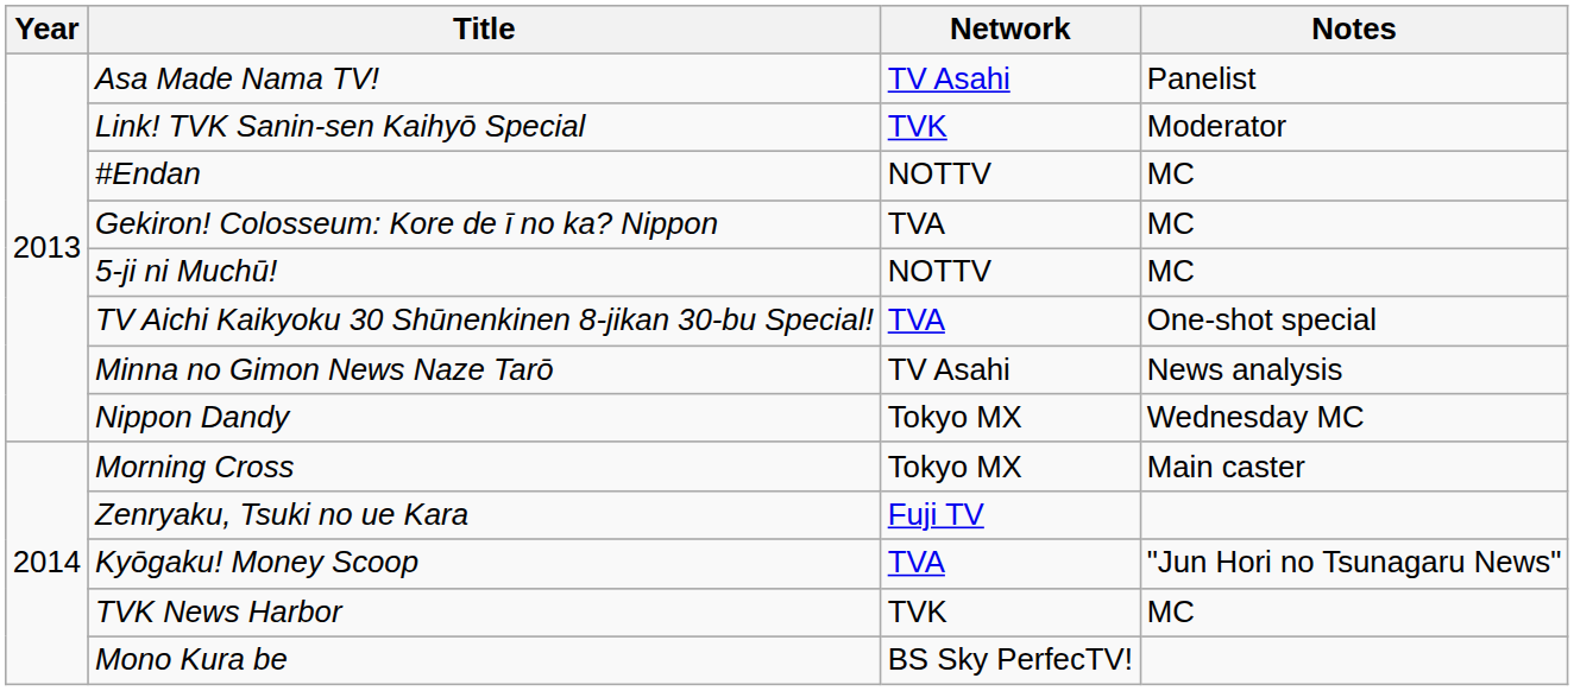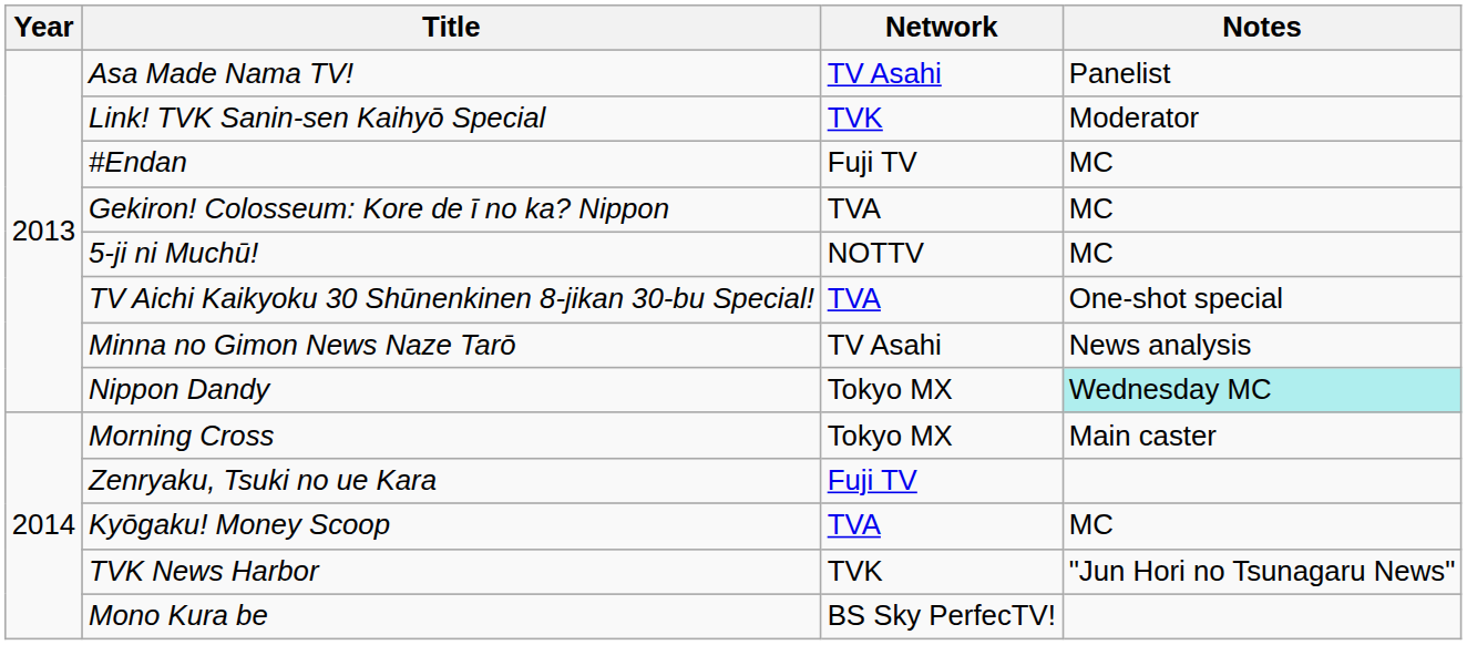 <table class="wikitable">
 <tr>
 <th>Year</th>
 <th>Title</th>
 <th>Network</th>
 <th>Notes</th>
 </tr>
 <tr>
 <td rowspan="8">2013</td>
 <td><em>Asa Made Nama TV!</em></td>
 <td><a href='#'>TV Asahi</a></td>
 <td>Panelist</td>
 </tr>
 <tr>
 <td><em>Link! TVK Sanin-sen Kaihyō Special</em></td>
 <td><a href='#'>TVK</a></td>
 <td>Moderator</td>
 </tr>
 <tr>
 <td><em>#Endan</em></td>
-<td>NOTTV</td>
+<td>Fuji TV</td>
 <td>MC</td>
 </tr>
 <tr>
 <td><em>Gekiron! Colosseum: Kore de ī no ka? Nippon</em></td>
 <td>TVA</td>
 <td>MC</td>
 </tr>
 <tr>
 <td><em>5-ji ni Muchū!</em></td>
 <td>NOTTV</td>
 <td>MC</td>
 </tr>
 <tr>
 <td><em>TV Aichi Kaikyoku 30 Shūnenkinen 8-jikan 30-bu Special!</em></td>
 <td><a href='#'>TVA</a></td>
 <td>One-shot special</td>
 </tr>
 <tr>
 <td><em>Minna no Gimon News Naze Tarō</em></td>
 <td>TV Asahi</td>
 <td>News analysis</td>
 </tr>
 <tr>
 <td><em>Nippon Dandy</em></td>
 <td>Tokyo MX</td>
-<td>Wednesday MC</td>
+<td style="background: paleturquoise;">Wednesday MC</td>
 </tr>
 <tr>
 <td rowspan="5">2014</td>
 <td><em>Morning Cross</em></td>
 <td>Tokyo MX</td>
 <td>Main caster</td>
 </tr>
 <tr>
 <td><em>Zenryaku, Tsuki no ue Kara</em></td>
 <td><a href='#'>Fuji TV</a></td>
 <td></td>
 </tr>
 <tr>
 <td><em>Kyōgaku! Money Scoop</em></td>
 <td><a href='#'>TVA</a></td>
-<td>"Jun Hori no Tsunagaru News"</td>
+<td>MC</td>
 </tr>
 <tr>
 <td><em>TVK News Harbor</em></td>
 <td>TVK</td>
-<td>MC</td>
+<td>"Jun Hori no Tsunagaru News"</td>
 </tr>
 <tr>
 <td><em>Mono Kura be</em></td>
 <td>BS Sky PerfecTV!</td>
 <td></td>
 </tr>
 </table>
